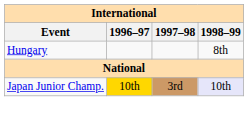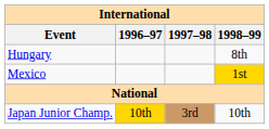 <table class="wikitable" style="text-align:center">
 <tr>
 <th colspan="4" style="background-color: #ffdead; " align="center"><strong>International</strong></th>
 </tr>
 <tr>
 <th>Event</th>
 <th>1996–97</th>
 <th>1997–98</th>
 <th>1998–99</th>
 </tr>
 <tr>
 <td align=left> <a href='#'>Hungary</a></td>
 <td></td>
 <td></td>
 <td>8th</td>
 </tr>
 <tr>
+<td align=left> <a href='#'>Mexico</a></td>
+<td></td>
+<td></td>
+<td bgcolor=gold>1st</td>
+</tr>
+<tr>
 <th colspan="4" style="background-color: #ffdead; " align="center"><strong>National</strong></th>
 </tr>
 <tr>
 <td align=left><a href='#'>Japan Junior Champ.</a></td>
 <td style="background: gold;">10th</td>
 <td bgcolor="cc9966">3rd</td>
-<td style="background: lavender;">10th</td>
+<td>10th</td>
 </tr>
 </table>
